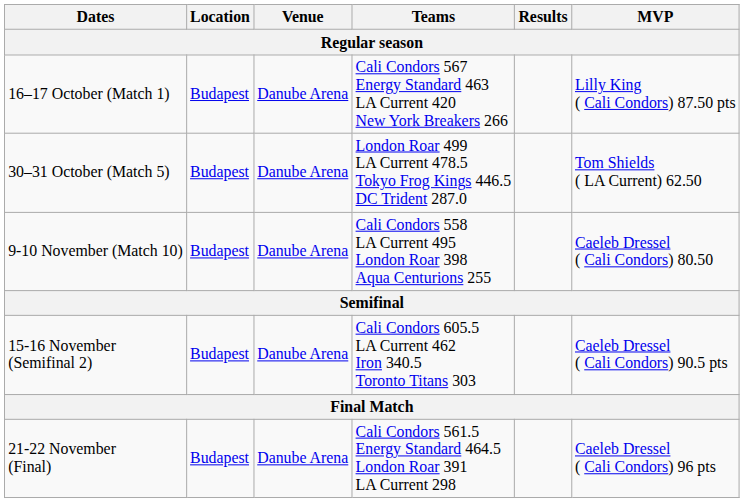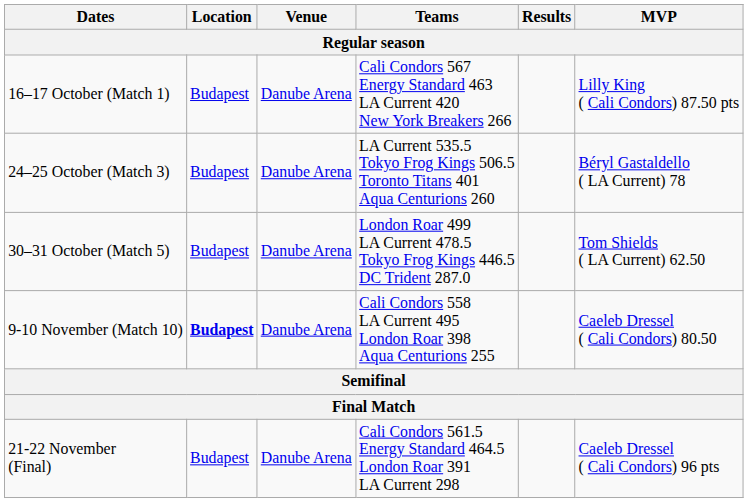 <table class="wikitable">
 <tr>
 <th>Dates</th>
 <th>Location</th>
 <th>Venue</th>
 <th>Teams</th>
 <th>Results</th>
 <th>MVP</th>
 </tr>
 <tr>
 <th colspan="6"><strong>Regular season</strong></th>
 </tr>
 <tr>
 <td>16–17 October (Match 1)</td>
 <td> <a href='#'>Budapest</a></td>
 <td><a href='#'>Danube Arena</a></td>
 <td> <a href='#'>Cali Condors</a> 567<br> <a href='#'>Energy Standard</a> 463<br> LA Current 420<br> <a href='#'>New York Breakers</a> 266</td>
 <td style="text-align:center"></td>
 <td valign="center"> <a href='#'>Lilly King</a><br>( <a href='#'>Cali Condors</a>) 87.50 pts<br></td>
 </tr>
 <tr>
+<td>24–25 October (Match 3)</td>
+<td> <a href='#'>Budapest</a></td>
+<td><a href='#'>Danube Arena</a></td>
+<td> LA Current 535.5<br> <a href='#'>Tokyo Frog Kings</a> 506.5<br> <a href='#'>Toronto Titans</a> 401<br> <a href='#'>Aqua Centurions</a> 260</td>
+<td style="text-align:center"></td>
+<td valign="center"> <a href='#'>Béryl Gastaldello</a><br>( LA Current) 78<br></td>
+</tr>
+<tr>
 <td>30–31 October (Match 5)</td>
 <td> <a href='#'>Budapest</a></td>
 <td><a href='#'>Danube Arena</a></td>
 <td> <a href='#'>London Roar</a> 499<br> LA Current 478.5<br> <a href='#'>Tokyo Frog Kings</a> 446.5<br> <a href='#'>DC Trident</a> 287.0</td>
 <td style="text-align:center"></td>
 <td valign="center"> <a href='#'>Tom Shields</a><br>( LA Current) 62.50<br></td>
 </tr>
 <tr>
 <td>9-10 November (Match 10)</td>
-<td> <a href='#'>Budapest</a></td>
+<td><strong> <a href='#'>Budapest</a></strong></td>
 <td><a href='#'>Danube Arena</a></td>
 <td> <a href='#'>Cali Condors</a> 558<br> LA Current 495<br> <a href='#'>London Roar</a> 398<br> <a href='#'>Aqua Centurions</a> 255</td>
 <td style="text-align:center"></td>
 <td valign="center"> <a href='#'>Caeleb Dressel</a><br>( <a href='#'>Cali Condors</a>) 80.50<br></td>
 </tr>
 <tr>
 <th colspan="6"><strong>Semifinal</strong></th>
-</tr>
-<tr>
-<td>15-16 November<br>(Semifinal 2)</td>
-<td> <a href='#'>Budapest</a></td>
-<td><a href='#'>Danube Arena</a></td>
-<td> <a href='#'>Cali Condors</a> 605.5<br> LA Current 462<br> <a href='#'>Iron</a> 340.5<br> <a href='#'>Toronto Titans</a> 303</td>
-<td style="text-align:center"></td>
-<td valign="center"> <a href='#'>Caeleb Dressel</a><br>( <a href='#'>Cali Condors</a>) 90.5 pts<br></td>
 </tr>
 <tr>
 <th colspan="6"><strong>Final Match</strong></th>
 </tr>
 <tr>
 <td>21-22 November<br>(Final)</td>
 <td> <a href='#'>Budapest</a></td>
 <td><a href='#'>Danube Arena</a></td>
 <td> <a href='#'>Cali Condors</a> 561.5<br> <a href='#'>Energy Standard</a> 464.5<br> <a href='#'>London Roar</a> 391<br> LA Current 298</td>
 <td style="text-align:center"></td>
 <td valign="center"> <a href='#'>Caeleb Dressel</a><br>( <a href='#'>Cali Condors</a>) 96 pts<br></td>
 </tr>
 </table>
